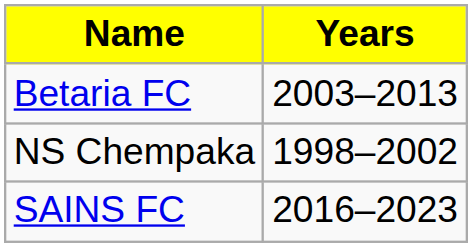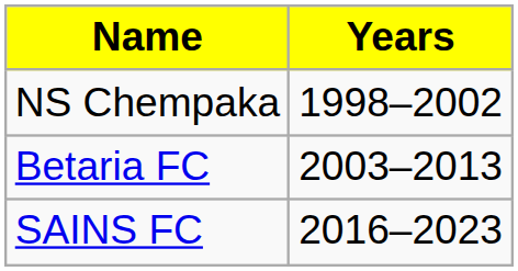 <table class="wikitable">
 <tr>
 <th style="background:yellow ">Name</th>
 <th style="background:yellow ">Years</th>
 </tr>
 <tr>
+<td>NS Chempaka</td>
+<td>1998–2002</td>
+</tr>
+<tr>
 <td><a href='#'>Betaria FC</a></td>
 <td>2003–2013</td>
-</tr>
-<tr>
-<td>NS Chempaka</td>
-<td>1998–2002</td>
 </tr>
 <tr>
 <td><a href='#'>SAINS FC</a></td>
 <td>2016–2023</td>
 </tr>
 </table>
